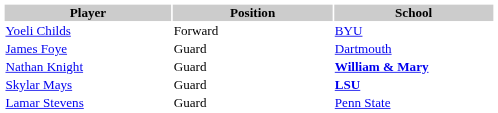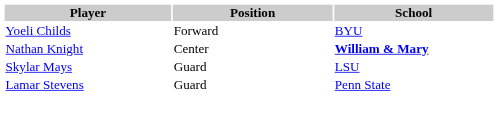 <table style="width:600px" "border:'1' 'solid' 'gray' ">
 <tr>
 <th style="background:#CCCCCC;width:23%">Player</th>
 <th style="background:#CCCCCC;width:22%">Position</th>
 <th style="background:#CCCCCC;width:22%">School</th>
 </tr>
 <tr>
 <td><a href='#'>Yoeli Childs</a></td>
 <td>Forward</td>
 <td><a href='#'>BYU</a></td>
 </tr>
 <tr>
-<td><a href='#'>James Foye</a></td>
-<td>Guard</td>
-<td><a href='#'>Dartmouth</a></td>
-</tr>
-<tr>
 <td><a href='#'>Nathan Knight</a></td>
-<td>Guard</td>
+<td>Center</td>
 <td><strong><a href='#'>William & Mary</a></strong></td>
 </tr>
 <tr>
 <td><a href='#'>Skylar Mays</a></td>
 <td>Guard</td>
-<td><strong><a href='#'>LSU</a></strong></td>
+<td><a href='#'>LSU</a></td>
 </tr>
 <tr>
 <td><a href='#'>Lamar Stevens</a></td>
 <td>Guard</td>
 <td><a href='#'>Penn State</a></td>
 </tr>
 </table>
